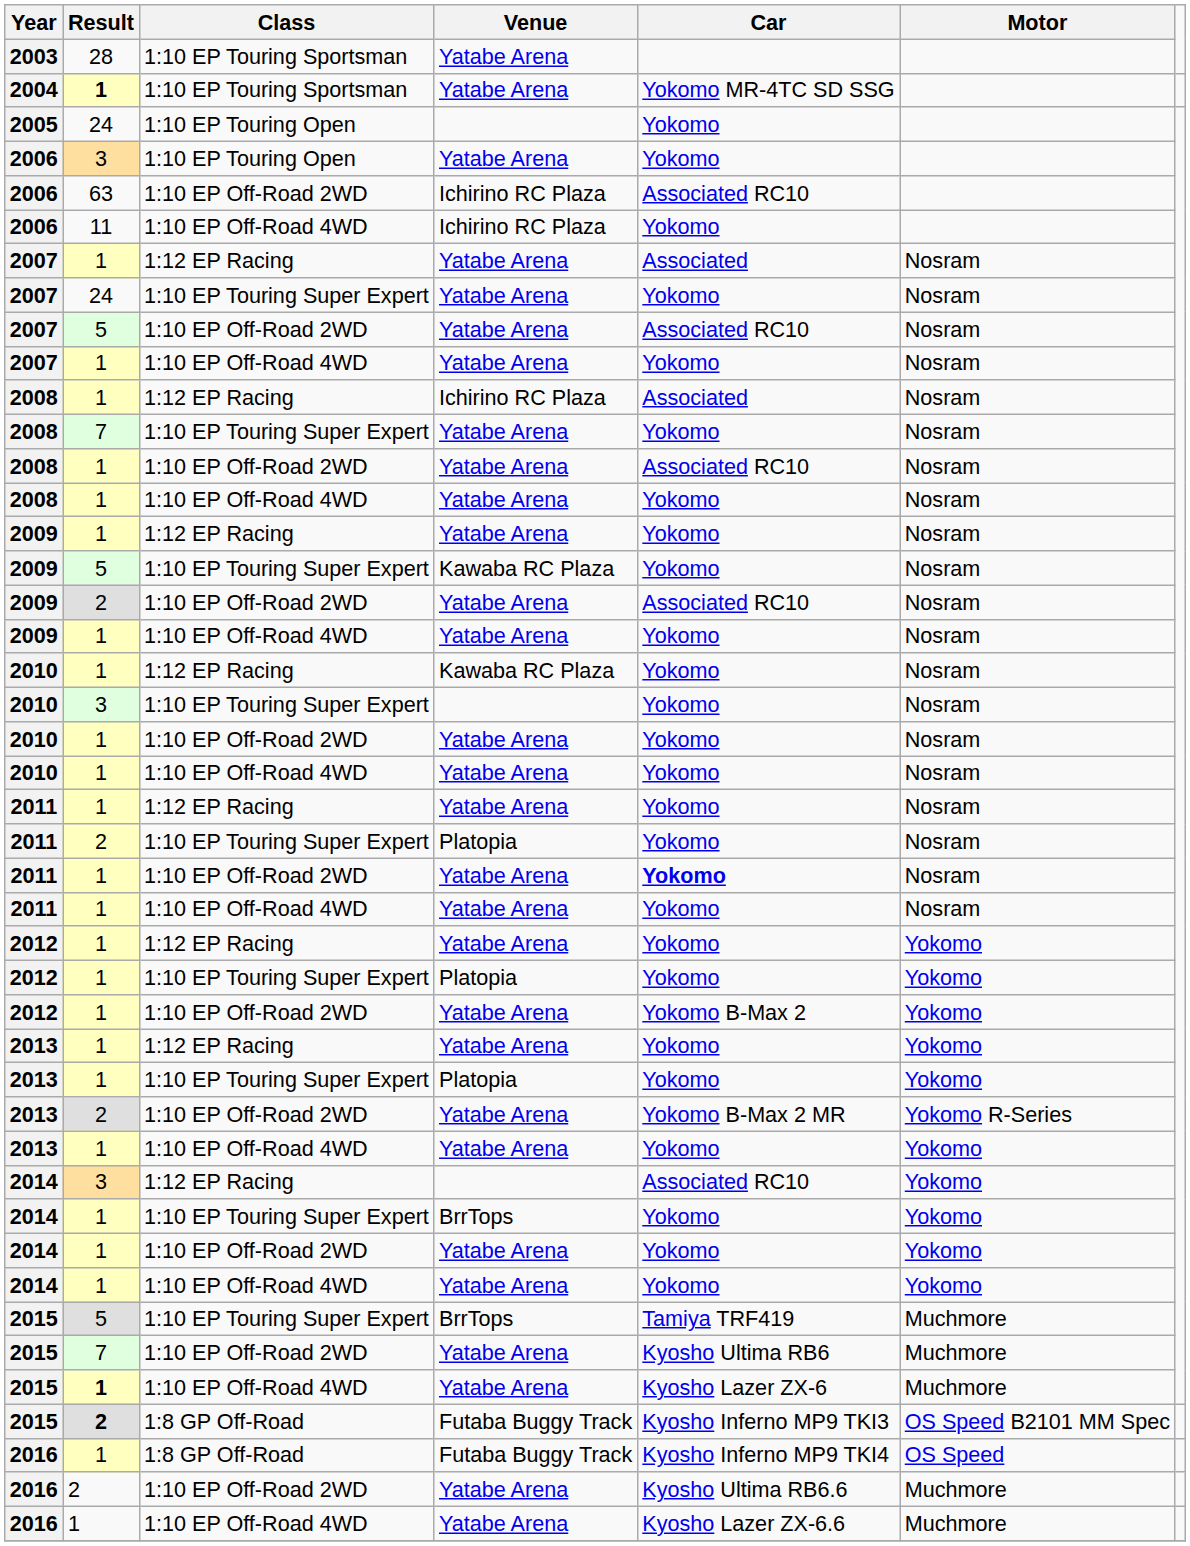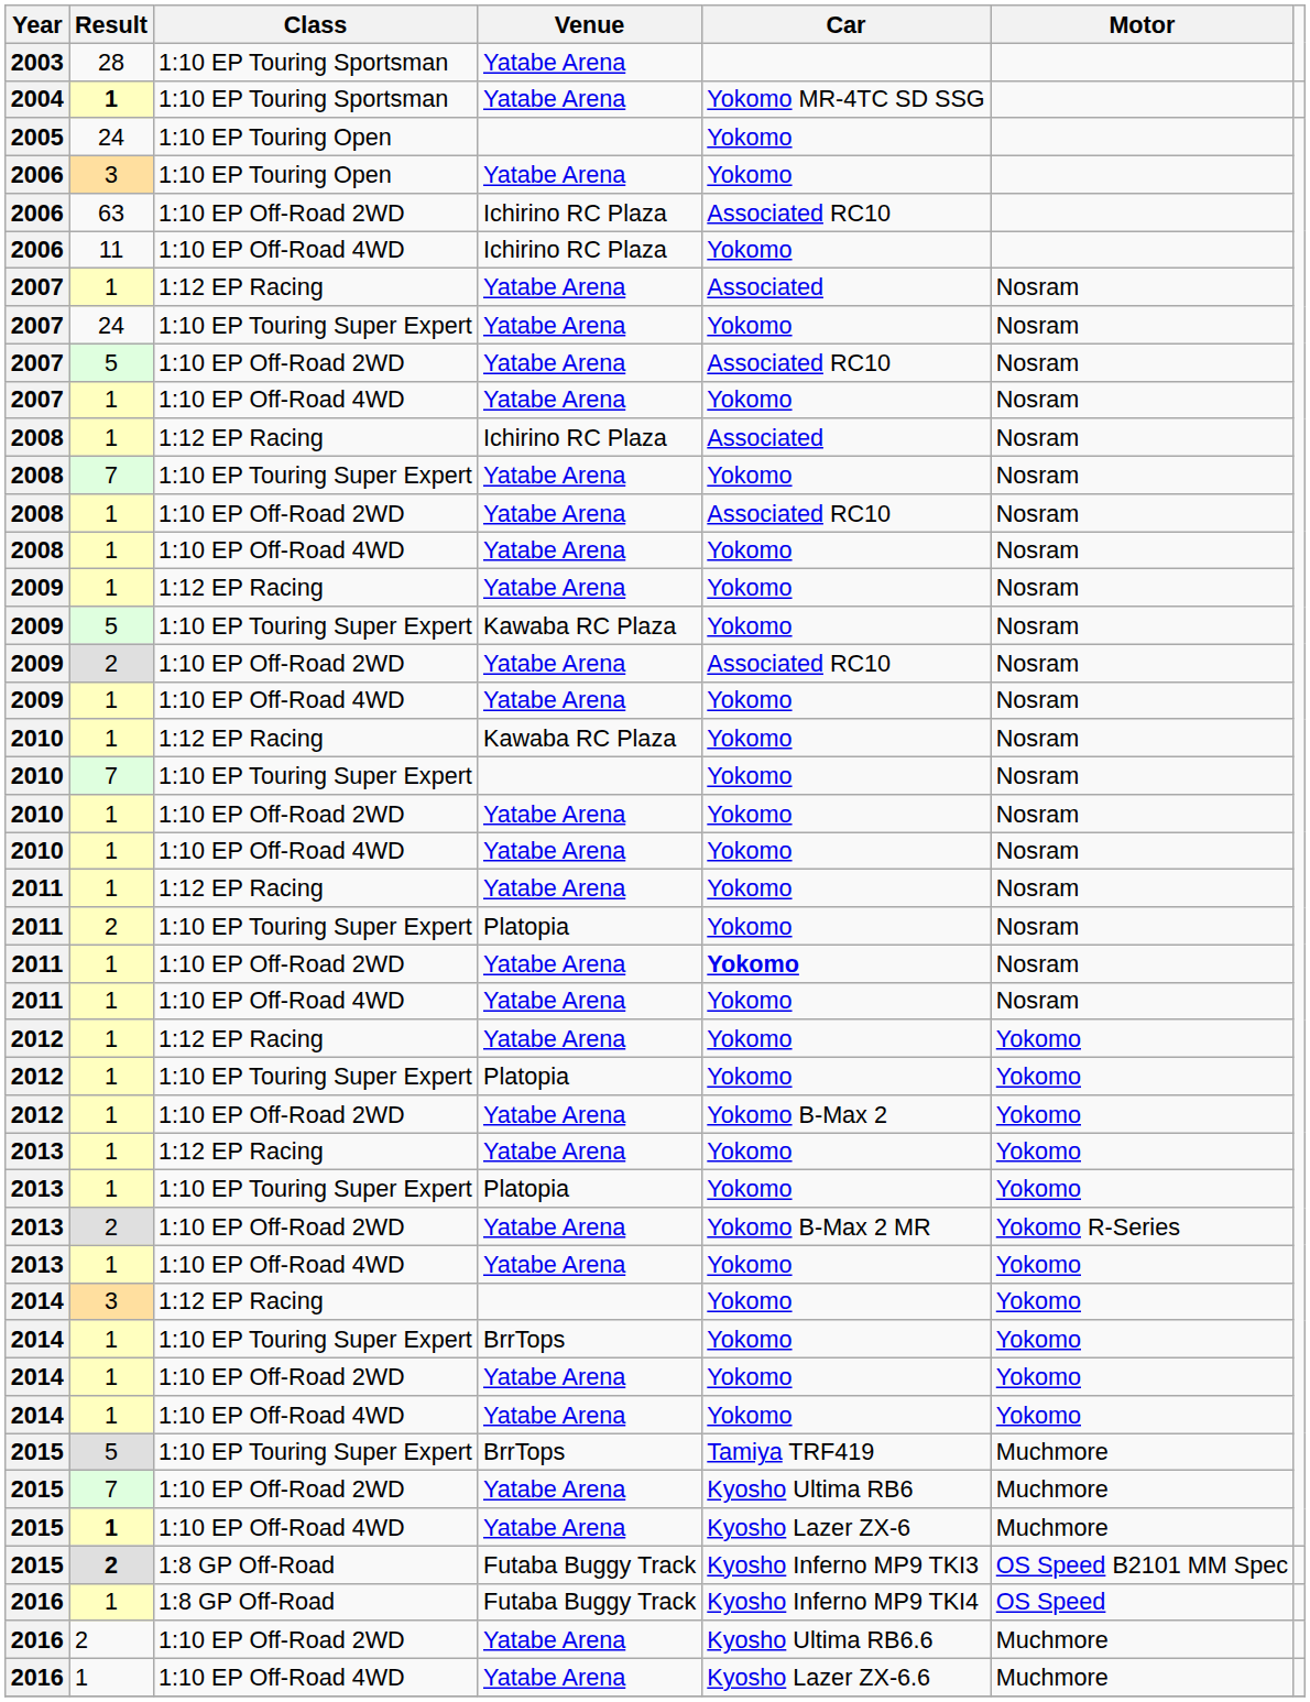 <table class="wikitable" style="font-size: 90%">
 <tr>
 <th>Year</th>
 <th>Result</th>
 <th>Class</th>
 <th>Venue</th>
 <th>Car</th>
 <th>Motor</th>
 </tr>
 <tr>
 <th>2003</th>
 <td align=center >28</td>
 <td>1:10 EP Touring Sportsman</td>
 <td><a href='#'>Yatabe Arena</a></td>
 <td></td>
 <td></td>
 </tr>
 <tr>
 <th>2004</th>
 <td align=center style="background:#FFFFBF;"><strong>1</strong></td>
 <td>1:10 EP Touring Sportsman</td>
 <td><a href='#'>Yatabe Arena</a></td>
 <td><a href='#'>Yokomo</a> MR-4TC SD SSG</td>
 <td></td>
 <td></td>
 </tr>
 <tr>
 <th>2005</th>
 <td align=center >24</td>
 <td>1:10 EP Touring Open</td>
 <td></td>
 <td><a href='#'>Yokomo</a></td>
 <td></td>
 </tr>
 <tr>
 <th>2006</th>
 <td align=center style="background:#FFDF9F;">3</td>
 <td>1:10 EP Touring Open</td>
 <td><a href='#'>Yatabe Arena</a></td>
 <td><a href='#'>Yokomo</a></td>
 <td></td>
 </tr>
 <tr>
 <th>2006</th>
 <td align=center >63</td>
 <td>1:10 EP Off-Road 2WD</td>
 <td>Ichirino RC Plaza</td>
 <td><a href='#'>Associated</a> RC10</td>
 <td></td>
 </tr>
 <tr>
 <th>2006</th>
 <td align=center >11</td>
 <td>1:10 EP Off-Road 4WD</td>
 <td>Ichirino RC Plaza</td>
 <td><a href='#'>Yokomo</a></td>
 <td></td>
 </tr>
 <tr>
 <th>2007</th>
 <td align=center style="background:#FFFFBF;">1</td>
 <td>1:12 EP Racing</td>
 <td><a href='#'>Yatabe Arena</a></td>
 <td><a href='#'>Associated</a></td>
 <td>Nosram</td>
 </tr>
 <tr>
 <th>2007</th>
 <td align=center >24</td>
 <td>1:10 EP Touring Super Expert</td>
 <td><a href='#'>Yatabe Arena</a></td>
 <td><a href='#'>Yokomo</a></td>
 <td>Nosram</td>
 </tr>
 <tr>
 <th>2007</th>
 <td align=center style="background:#DFFFDF;">5</td>
 <td>1:10 EP Off-Road 2WD</td>
 <td><a href='#'>Yatabe Arena</a></td>
 <td><a href='#'>Associated</a> RC10</td>
 <td>Nosram</td>
 </tr>
 <tr>
 <th>2007</th>
 <td align=center style="background:#FFFFBF;">1</td>
 <td>1:10 EP Off-Road 4WD</td>
 <td><a href='#'>Yatabe Arena</a></td>
 <td><a href='#'>Yokomo</a></td>
 <td>Nosram</td>
 </tr>
 <tr>
 <th>2008</th>
 <td align=center style="background:#FFFFBF;">1</td>
 <td>1:12 EP Racing</td>
 <td>Ichirino RC Plaza</td>
 <td><a href='#'>Associated</a></td>
 <td>Nosram</td>
 </tr>
 <tr>
 <th>2008</th>
 <td align=center style="background:#DFFFDF;">7</td>
 <td>1:10 EP Touring Super Expert</td>
 <td><a href='#'>Yatabe Arena</a></td>
 <td><a href='#'>Yokomo</a></td>
 <td>Nosram</td>
 </tr>
 <tr>
 <th>2008</th>
 <td align=center style="background:#FFFFBF;">1</td>
 <td>1:10 EP Off-Road 2WD</td>
 <td><a href='#'>Yatabe Arena</a></td>
 <td><a href='#'>Associated</a> RC10</td>
 <td>Nosram</td>
 </tr>
 <tr>
 <th>2008</th>
 <td align=center style="background:#FFFFBF;">1</td>
 <td>1:10 EP Off-Road 4WD</td>
 <td><a href='#'>Yatabe Arena</a></td>
 <td><a href='#'>Yokomo</a></td>
 <td>Nosram</td>
 </tr>
 <tr>
 <th>2009</th>
 <td align=center style="background:#FFFFBF;">1</td>
 <td>1:12 EP Racing</td>
 <td><a href='#'>Yatabe Arena</a></td>
 <td><a href='#'>Yokomo</a></td>
 <td>Nosram</td>
 </tr>
 <tr>
 <th>2009</th>
 <td align=center style="background:#DFFFDF;">5</td>
 <td>1:10 EP Touring Super Expert</td>
 <td>Kawaba RC Plaza</td>
 <td><a href='#'>Yokomo</a></td>
 <td>Nosram</td>
 </tr>
 <tr>
 <th>2009</th>
 <td align=center style="background:#DFDFDF;">2</td>
 <td>1:10 EP Off-Road 2WD</td>
 <td><a href='#'>Yatabe Arena</a></td>
 <td><a href='#'>Associated</a> RC10</td>
 <td>Nosram</td>
 </tr>
 <tr>
 <th>2009</th>
 <td align=center style="background:#FFFFBF;">1</td>
 <td>1:10 EP Off-Road 4WD</td>
 <td><a href='#'>Yatabe Arena</a></td>
 <td><a href='#'>Yokomo</a></td>
 <td>Nosram</td>
 </tr>
 <tr>
 <th>2010</th>
 <td align=center style="background:#FFFFBF;">1</td>
 <td>1:12 EP Racing</td>
 <td>Kawaba RC Plaza</td>
 <td><a href='#'>Yokomo</a></td>
 <td>Nosram</td>
 </tr>
 <tr>
 <th>2010</th>
-<td align=center style="background:#DFFFDF;">3</td>
+<td align=center style="background:#DFFFDF;">7</td>
 <td>1:10 EP Touring Super Expert</td>
 <td></td>
 <td><a href='#'>Yokomo</a></td>
 <td>Nosram</td>
 </tr>
 <tr>
 <th>2010</th>
 <td align=center style="background:#FFFFBF;">1</td>
 <td>1:10 EP Off-Road 2WD</td>
 <td><a href='#'>Yatabe Arena</a></td>
 <td><a href='#'>Yokomo</a></td>
 <td>Nosram</td>
 </tr>
 <tr>
 <th>2010</th>
 <td align=center style="background:#FFFFBF;">1</td>
 <td>1:10 EP Off-Road 4WD</td>
 <td><a href='#'>Yatabe Arena</a></td>
 <td><a href='#'>Yokomo</a></td>
 <td>Nosram</td>
 </tr>
 <tr>
 <th>2011</th>
 <td align=center style="background:#FFFFBF;">1</td>
 <td>1:12 EP Racing</td>
 <td><a href='#'>Yatabe Arena</a></td>
 <td><a href='#'>Yokomo</a></td>
 <td>Nosram</td>
 </tr>
 <tr>
 <th>2011</th>
 <td align=center style="background:#FFFFBF;">2</td>
 <td>1:10 EP Touring Super Expert</td>
 <td>Platopia</td>
 <td><a href='#'>Yokomo</a></td>
 <td>Nosram</td>
 </tr>
 <tr>
 <th>2011</th>
 <td align=center style="background:#FFFFBF;">1</td>
 <td>1:10 EP Off-Road 2WD</td>
 <td><a href='#'>Yatabe Arena</a></td>
 <td><strong><a href='#'>Yokomo</a></strong></td>
 <td>Nosram</td>
 </tr>
 <tr>
 <th>2011</th>
 <td align=center style="background:#FFFFBF;">1</td>
 <td>1:10 EP Off-Road 4WD</td>
 <td><a href='#'>Yatabe Arena</a></td>
 <td><a href='#'>Yokomo</a></td>
 <td>Nosram</td>
 </tr>
 <tr>
 <th>2012</th>
 <td align=center style="background:#FFFFBF;">1</td>
 <td>1:12 EP Racing</td>
 <td><a href='#'>Yatabe Arena</a></td>
 <td><a href='#'>Yokomo</a></td>
 <td><a href='#'>Yokomo</a></td>
 </tr>
 <tr>
 <th>2012</th>
 <td align=center style="background:#FFFFBF;">1</td>
 <td>1:10 EP Touring Super Expert</td>
 <td>Platopia</td>
 <td><a href='#'>Yokomo</a></td>
 <td><a href='#'>Yokomo</a></td>
 </tr>
 <tr>
 <th>2012</th>
 <td align=center style="background:#FFFFBF;">1</td>
 <td>1:10 EP Off-Road 2WD</td>
 <td><a href='#'>Yatabe Arena</a></td>
 <td><a href='#'>Yokomo</a> B-Max 2</td>
 <td><a href='#'>Yokomo</a></td>
 </tr>
 <tr>
 <th>2013</th>
 <td align=center style="background:#FFFFBF;">1</td>
 <td>1:12 EP Racing</td>
 <td><a href='#'>Yatabe Arena</a></td>
 <td><a href='#'>Yokomo</a></td>
 <td><a href='#'>Yokomo</a></td>
 </tr>
 <tr>
 <th>2013</th>
 <td align=center style="background:#FFFFBF;">1</td>
 <td>1:10 EP Touring Super Expert</td>
 <td>Platopia</td>
 <td><a href='#'>Yokomo</a></td>
 <td><a href='#'>Yokomo</a></td>
 </tr>
 <tr>
 <th>2013</th>
 <td align=center style="background:#DFDFDF;">2</td>
 <td>1:10 EP Off-Road 2WD</td>
 <td><a href='#'>Yatabe Arena</a></td>
 <td><a href='#'>Yokomo</a> B-Max 2 MR</td>
 <td><a href='#'>Yokomo</a> R-Series</td>
 </tr>
 <tr>
 <th>2013</th>
 <td align=center style="background:#FFFFBF;">1</td>
 <td>1:10 EP Off-Road 4WD</td>
 <td><a href='#'>Yatabe Arena</a></td>
 <td><a href='#'>Yokomo</a></td>
 <td><a href='#'>Yokomo</a></td>
 </tr>
 <tr>
 <th>2014</th>
 <td align=center style="background:#FFDF9F;">3</td>
 <td>1:12 EP Racing</td>
 <td></td>
-<td><a href='#'>Associated</a> RC10</td>
+<td><a href='#'>Yokomo</a></td>
 <td><a href='#'>Yokomo</a></td>
 </tr>
 <tr>
 <th>2014</th>
 <td align=center style="background:#FFFFBF;">1</td>
 <td>1:10 EP Touring Super Expert</td>
 <td>BrrTops</td>
 <td><a href='#'>Yokomo</a></td>
 <td><a href='#'>Yokomo</a></td>
 </tr>
 <tr>
 <th>2014</th>
 <td align=center style="background:#FFFFBF;">1</td>
 <td>1:10 EP Off-Road 2WD</td>
 <td><a href='#'>Yatabe Arena</a></td>
 <td><a href='#'>Yokomo</a></td>
 <td><a href='#'>Yokomo</a></td>
 </tr>
 <tr>
 <th>2014</th>
 <td align=center style="background:#FFFFBF;">1</td>
 <td>1:10 EP Off-Road 4WD</td>
 <td><a href='#'>Yatabe Arena</a></td>
 <td><a href='#'>Yokomo</a></td>
 <td><a href='#'>Yokomo</a></td>
 </tr>
 <tr>
 <th>2015</th>
 <td align=center style="background:#DFDFDF;">5</td>
 <td>1:10 EP Touring Super Expert</td>
 <td>BrrTops</td>
 <td><a href='#'>Tamiya</a> TRF419</td>
 <td>Muchmore</td>
 </tr>
 <tr>
 <th>2015</th>
 <td align=center style="background:#DFFFDF;">7</td>
 <td>1:10 EP Off-Road 2WD</td>
 <td><a href='#'>Yatabe Arena</a></td>
 <td><a href='#'>Kyosho</a> Ultima RB6</td>
 <td>Muchmore</td>
 </tr>
 <tr>
 <th>2015</th>
 <td align=center style="background:#FFFFBF;"><strong>1</strong></td>
 <td>1:10 EP Off-Road 4WD</td>
 <td><a href='#'>Yatabe Arena</a></td>
 <td><a href='#'>Kyosho</a> Lazer ZX-6</td>
 <td>Muchmore</td>
 </tr>
 <tr>
 <th>2015</th>
 <td align=center style="background:#DFDFDF;"><strong>2</strong></td>
 <td>1:8 GP Off-Road</td>
 <td>Futaba Buggy Track</td>
 <td><a href='#'>Kyosho</a> Inferno MP9 TKI3</td>
 <td><a href='#'>OS Speed</a> B2101 MM Spec</td>
 <td></td>
 </tr>
 <tr>
 <th>2016</th>
 <td align=center style="background:#FFFFBF;">1</td>
 <td>1:8 GP Off-Road</td>
 <td>Futaba Buggy Track</td>
 <td><a href='#'>Kyosho</a> Inferno MP9 TKI4</td>
 <td><a href='#'>OS Speed</a></td>
 <td></td>
 </tr>
 <tr>
 <th>2016</th>
 <td>2</td>
 <td>1:10 EP Off-Road 2WD</td>
 <td><a href='#'>Yatabe Arena</a></td>
 <td><a href='#'>Kyosho</a> Ultima RB6.6</td>
 <td>Muchmore</td>
 <td></td>
 </tr>
 <tr>
 <th>2016</th>
 <td>1</td>
 <td>1:10 EP Off-Road 4WD</td>
 <td><a href='#'>Yatabe Arena</a></td>
 <td><a href='#'>Kyosho</a> Lazer ZX-6.6</td>
 <td>Muchmore</td>
 <td></td>
 </tr>
 <tr>
 </tr>
 </table>
